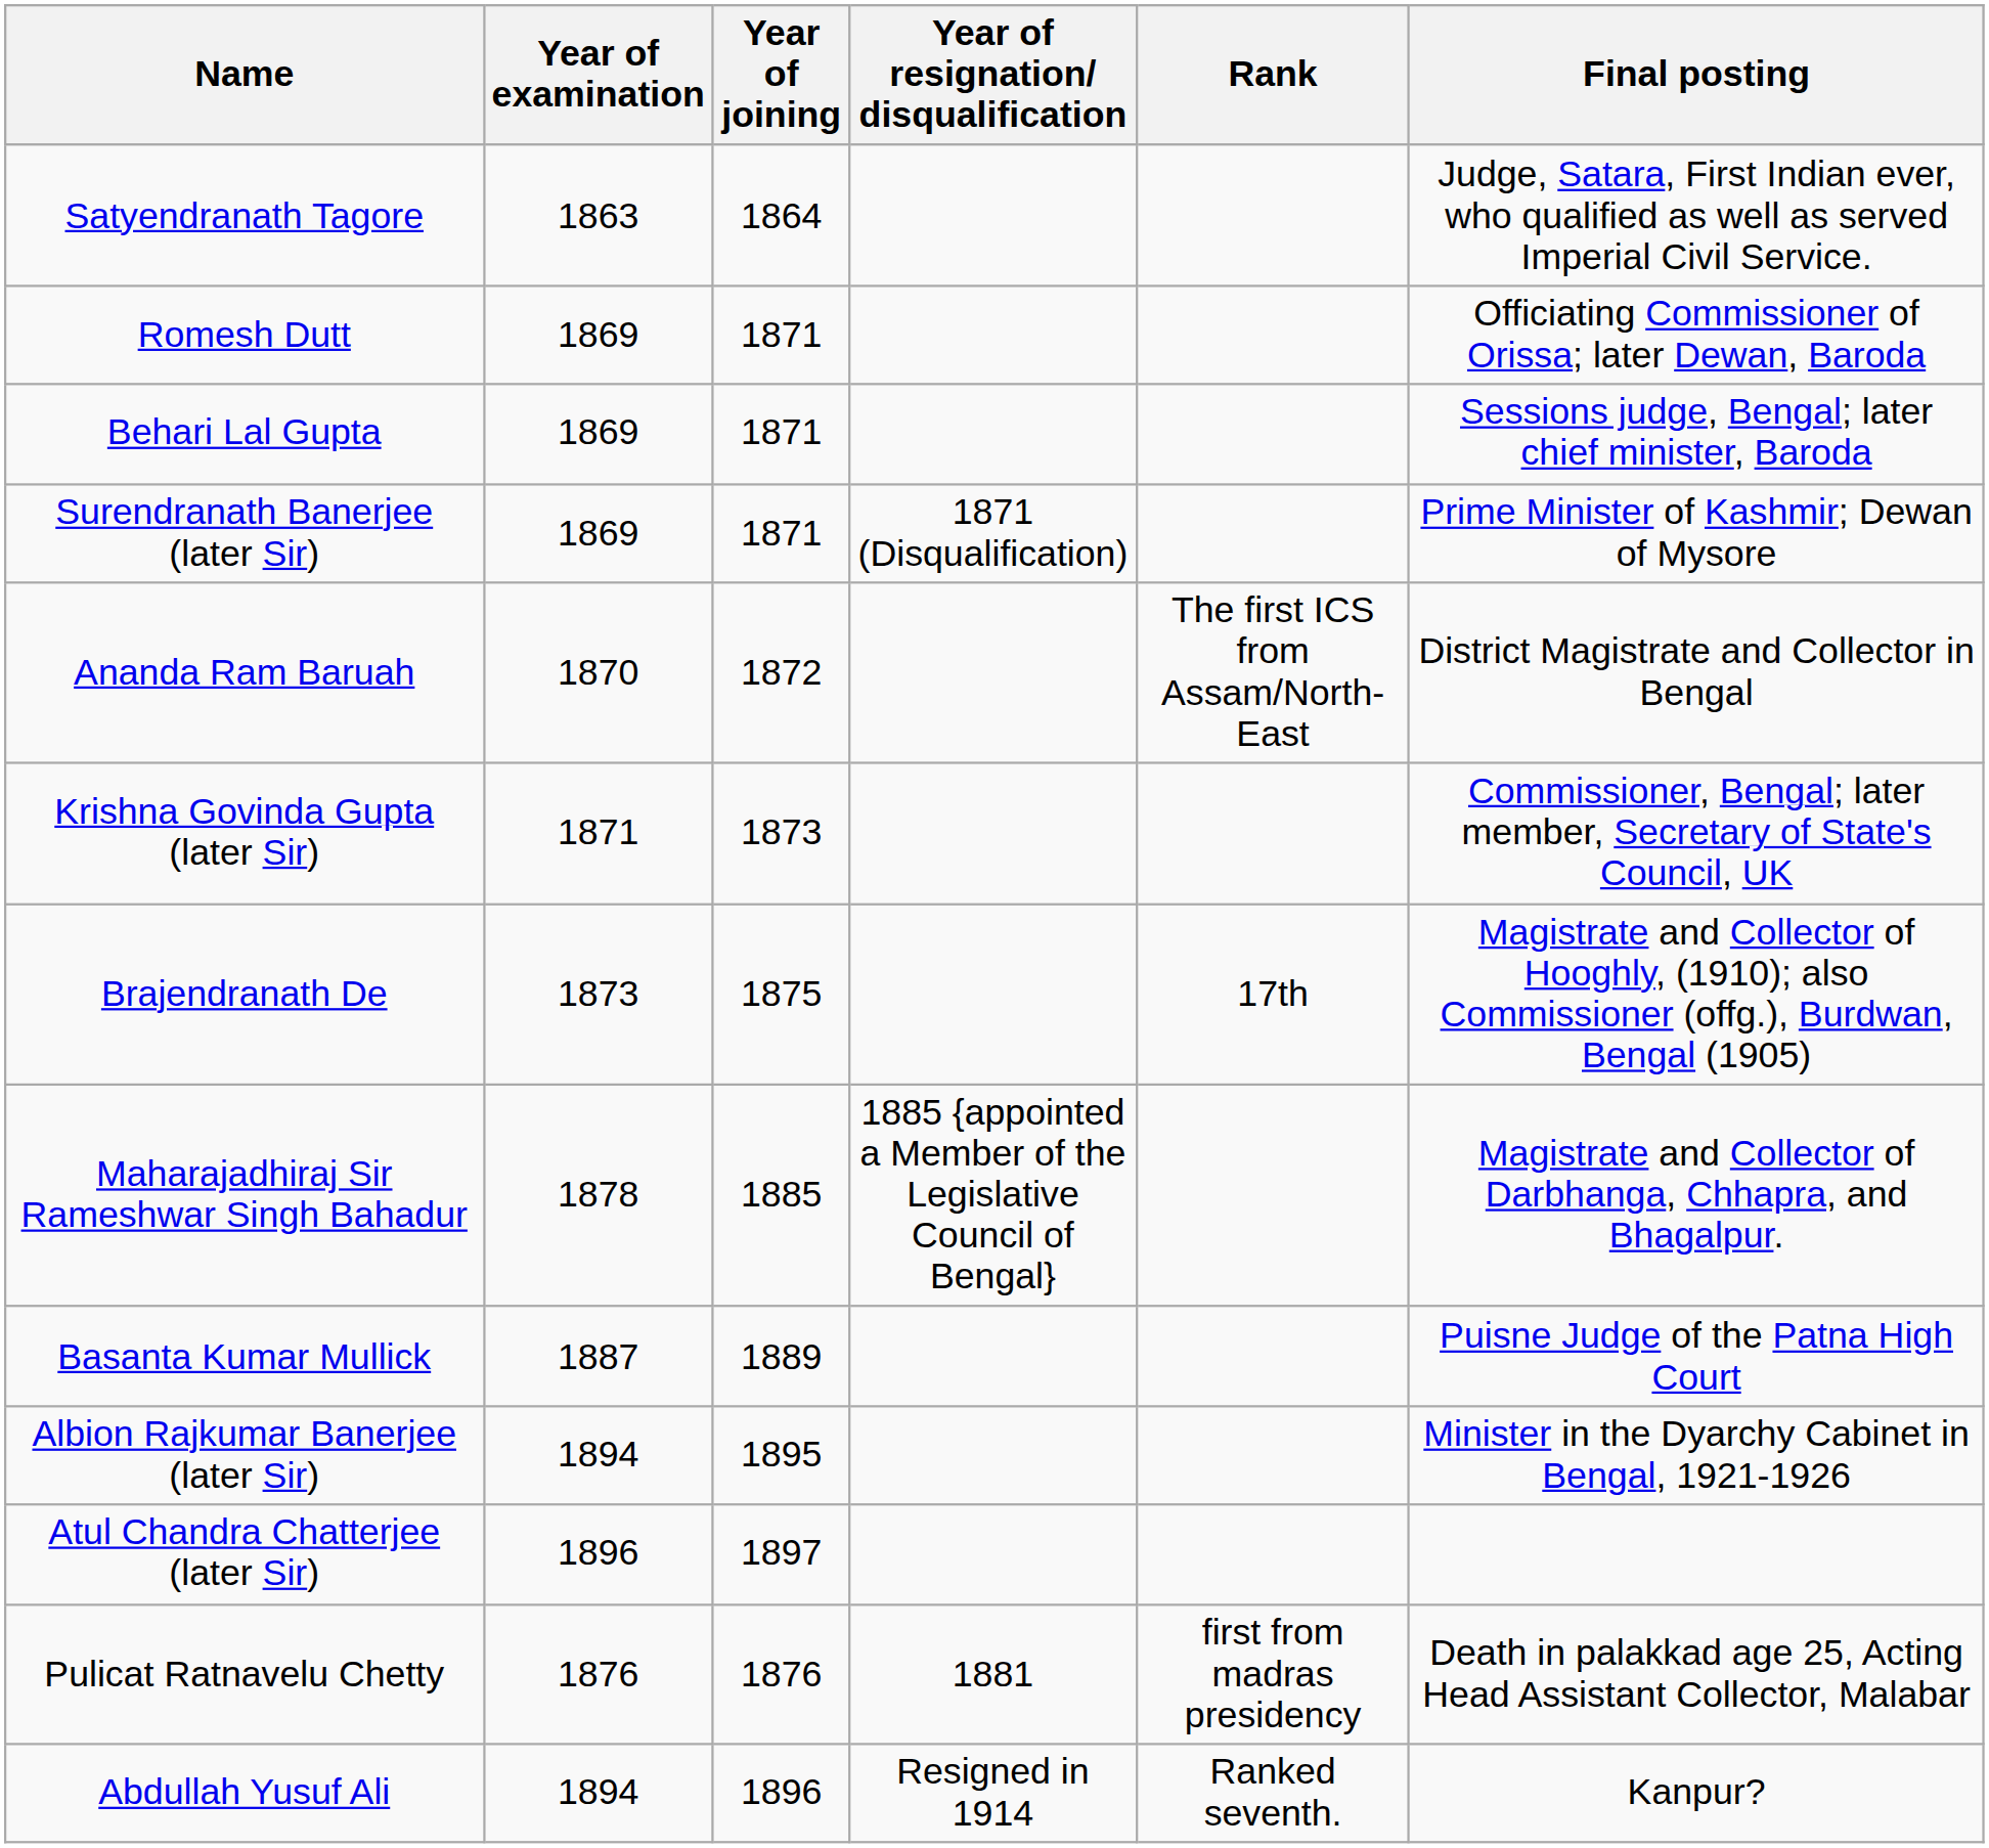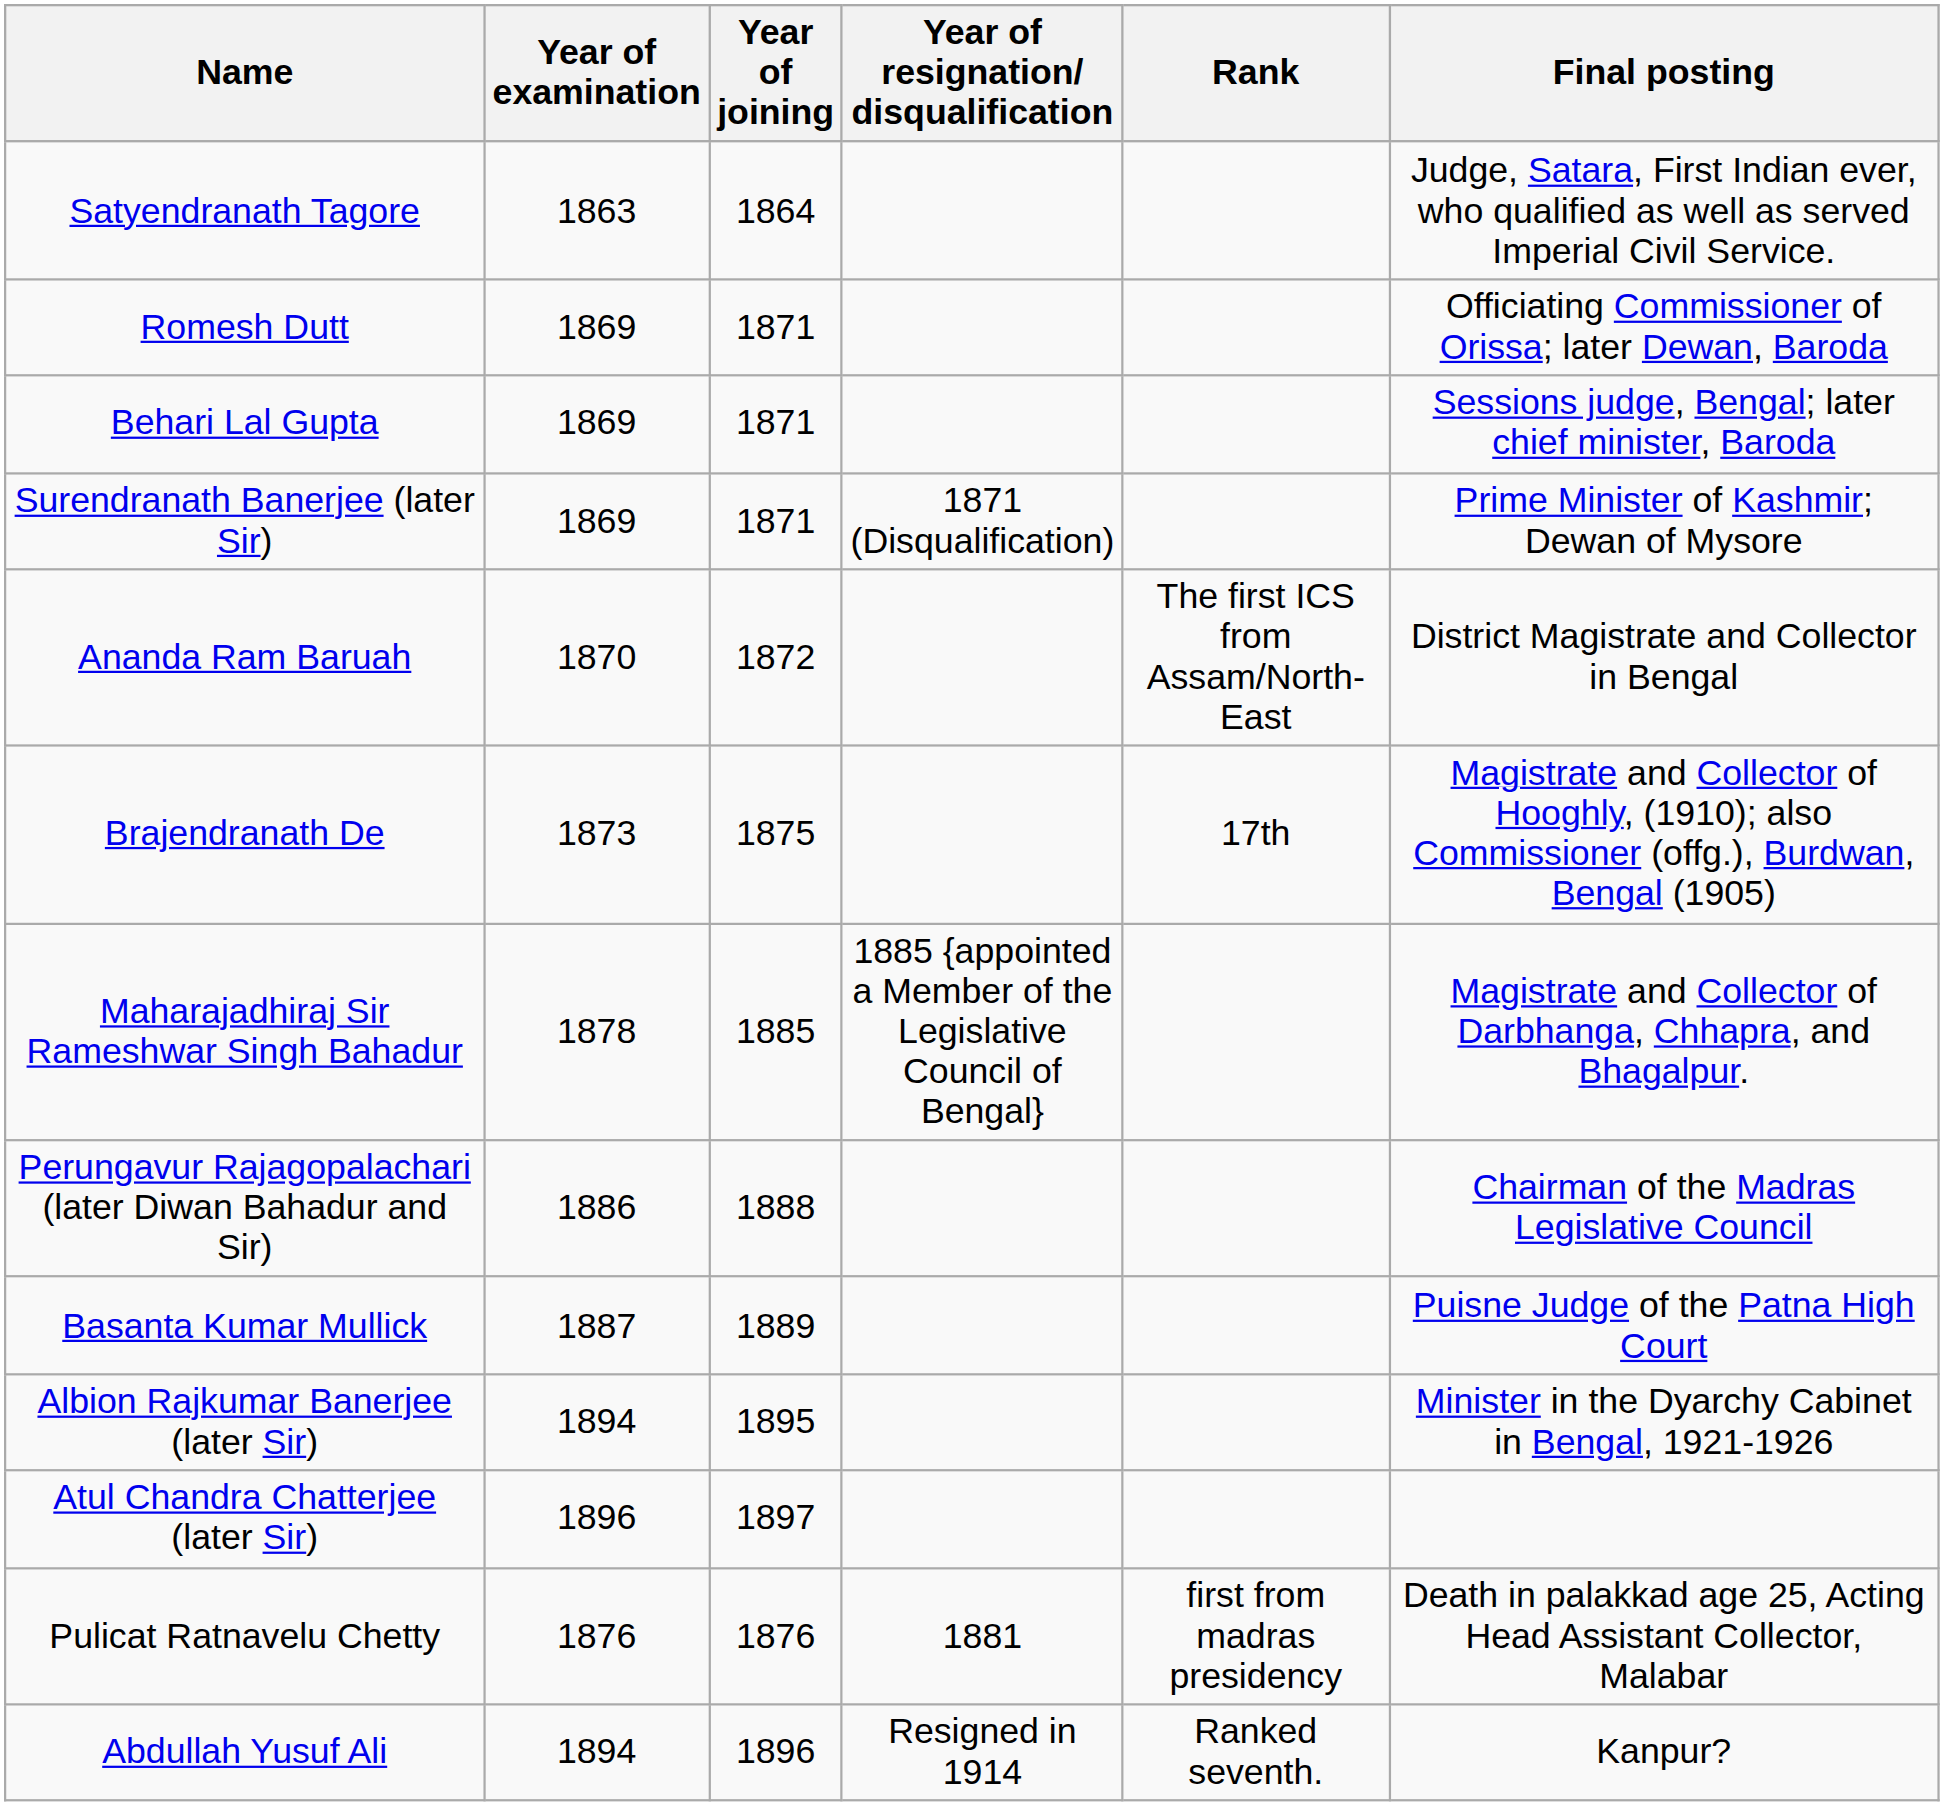 <table class="wikitable sortable" style="text-align:center">
 <tr style="background:#cccccc">
 <th scope="col" style="width: 450px;">Name</th>
 <th scope="col" style="width: 50px;">Year of examination</th>
 <th scope="col" style="width: 50px;">Year of joining</th>
 <th scope="col" style="width: 50px;">Year of resignation/ disqualification</th>
 <th scope="col" style="width: 150px;">Rank</th>
 <th scope="col" style="width: 600px;">Final posting</th>
 </tr>
 <tr>
 <td><a href='#'>Satyendranath Tagore</a></td>
 <td>1863</td>
 <td>1864</td>
 <td></td>
 <td></td>
 <td>Judge, <a href='#'>Satara</a>, First Indian ever, who qualified as well as served Imperial Civil Service.</td>
 </tr>
 <tr>
 <td><a href='#'>Romesh Dutt</a></td>
 <td>1869</td>
 <td>1871</td>
 <td></td>
 <td></td>
 <td>Officiating <a href='#'>Commissioner</a> of <a href='#'>Orissa</a>; later <a href='#'>Dewan</a>, <a href='#'>Baroda</a></td>
 </tr>
 <tr>
 <td><a href='#'>Behari Lal Gupta</a></td>
 <td>1869</td>
 <td>1871</td>
 <td></td>
 <td></td>
 <td><a href='#'>Sessions judge</a>, <a href='#'>Bengal</a>; later <a href='#'>chief minister</a>, <a href='#'>Baroda</a></td>
 </tr>
 <tr>
 <td><a href='#'>Surendranath Banerjee</a> (later <a href='#'>Sir</a>)</td>
 <td>1869</td>
 <td>1871</td>
 <td>1871 (Disqualification)</td>
 <td></td>
 <td><a href='#'>Prime Minister</a> of <a href='#'>Kashmir</a>; Dewan of Mysore</td>
 </tr>
 <tr>
 <td><a href='#'>Ananda Ram Baruah</a></td>
 <td>1870</td>
 <td>1872</td>
 <td></td>
 <td>The first ICS from Assam/North-East</td>
 <td>District Magistrate and Collector in Bengal</td>
 </tr>
 <tr>
-<td><a href='#'>Krishna Govinda Gupta</a> (later <a href='#'>Sir</a>)</td>
-<td>1871</td>
-<td>1873</td>
-<td></td>
-<td></td>
-<td><a href='#'>Commissioner</a>, <a href='#'>Bengal</a>; later member, <a href='#'>Secretary of State's Council</a>, <a href='#'>UK</a></td>
-</tr>
-<tr>
 <td><a href='#'>Brajendranath De</a></td>
 <td>1873</td>
 <td>1875</td>
 <td></td>
 <td>17th</td>
 <td><a href='#'>Magistrate</a> and <a href='#'>Collector</a> of <a href='#'>Hooghly</a>, (1910); also <a href='#'>Commissioner</a> (offg.), <a href='#'>Burdwan</a>, <a href='#'>Bengal</a> (1905)</td>
 </tr>
 <tr>
 <td><a href='#'>Maharajadhiraj Sir Rameshwar Singh Bahadur</a></td>
 <td>1878</td>
 <td>1885</td>
 <td>1885 {appointed a Member of the Legislative Council of Bengal}</td>
 <td></td>
 <td><a href='#'>Magistrate</a> and <a href='#'>Collector</a> of <a href='#'>Darbhanga</a>, <a href='#'>Chhapra</a>, and <a href='#'>Bhagalpur</a>.</td>
+</tr>
+<tr>
+<td><a href='#'>Perungavur Rajagopalachari</a> (later Diwan Bahadur and Sir)</td>
+<td>1886</td>
+<td>1888</td>
+<td></td>
+<td></td>
+<td><a href='#'>Chairman</a> of the <a href='#'>Madras Legislative Council</a></td>
 </tr>
 <tr>
 <td><a href='#'>Basanta Kumar Mullick</a></td>
 <td>1887</td>
 <td>1889</td>
 <td></td>
 <td></td>
 <td><a href='#'>Puisne Judge</a> of the <a href='#'>Patna High Court</a></td>
 </tr>
 <tr>
 <td><a href='#'>Albion Rajkumar Banerjee</a> (later <a href='#'>Sir</a>)</td>
 <td>1894</td>
 <td>1895</td>
 <td></td>
 <td></td>
 <td><a href='#'>Minister</a> in the Dyarchy Cabinet in <a href='#'>Bengal</a>, 1921-1926</td>
 </tr>
 <tr>
 <td><a href='#'>Atul Chandra Chatterjee</a> (later <a href='#'>Sir</a>)</td>
 <td>1896</td>
 <td>1897</td>
 <td></td>
 <td></td>
 <td></td>
 </tr>
 <tr>
 <td>Pulicat Ratnavelu Chetty</td>
 <td>1876</td>
 <td>1876</td>
 <td>1881</td>
 <td>first from madras presidency</td>
 <td>Death in palakkad age 25, Acting Head Assistant Collector, Malabar</td>
 </tr>
 <tr>
 <td><a href='#'>Abdullah Yusuf Ali</a></td>
 <td>1894</td>
 <td>1896</td>
 <td>Resigned in 1914</td>
 <td>Ranked seventh.</td>
 <td>Kanpur?</td>
 </tr>
 </table>
